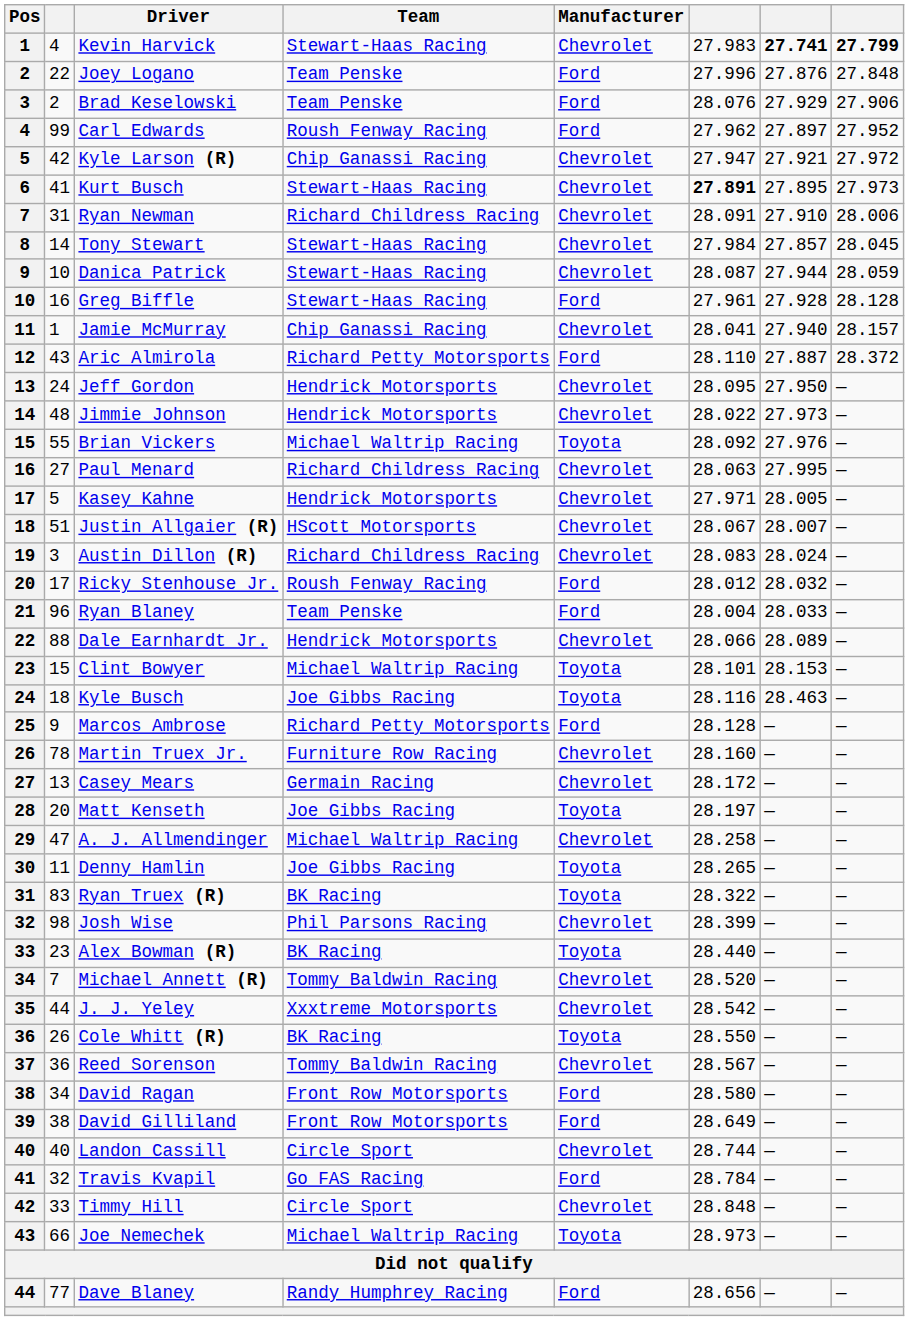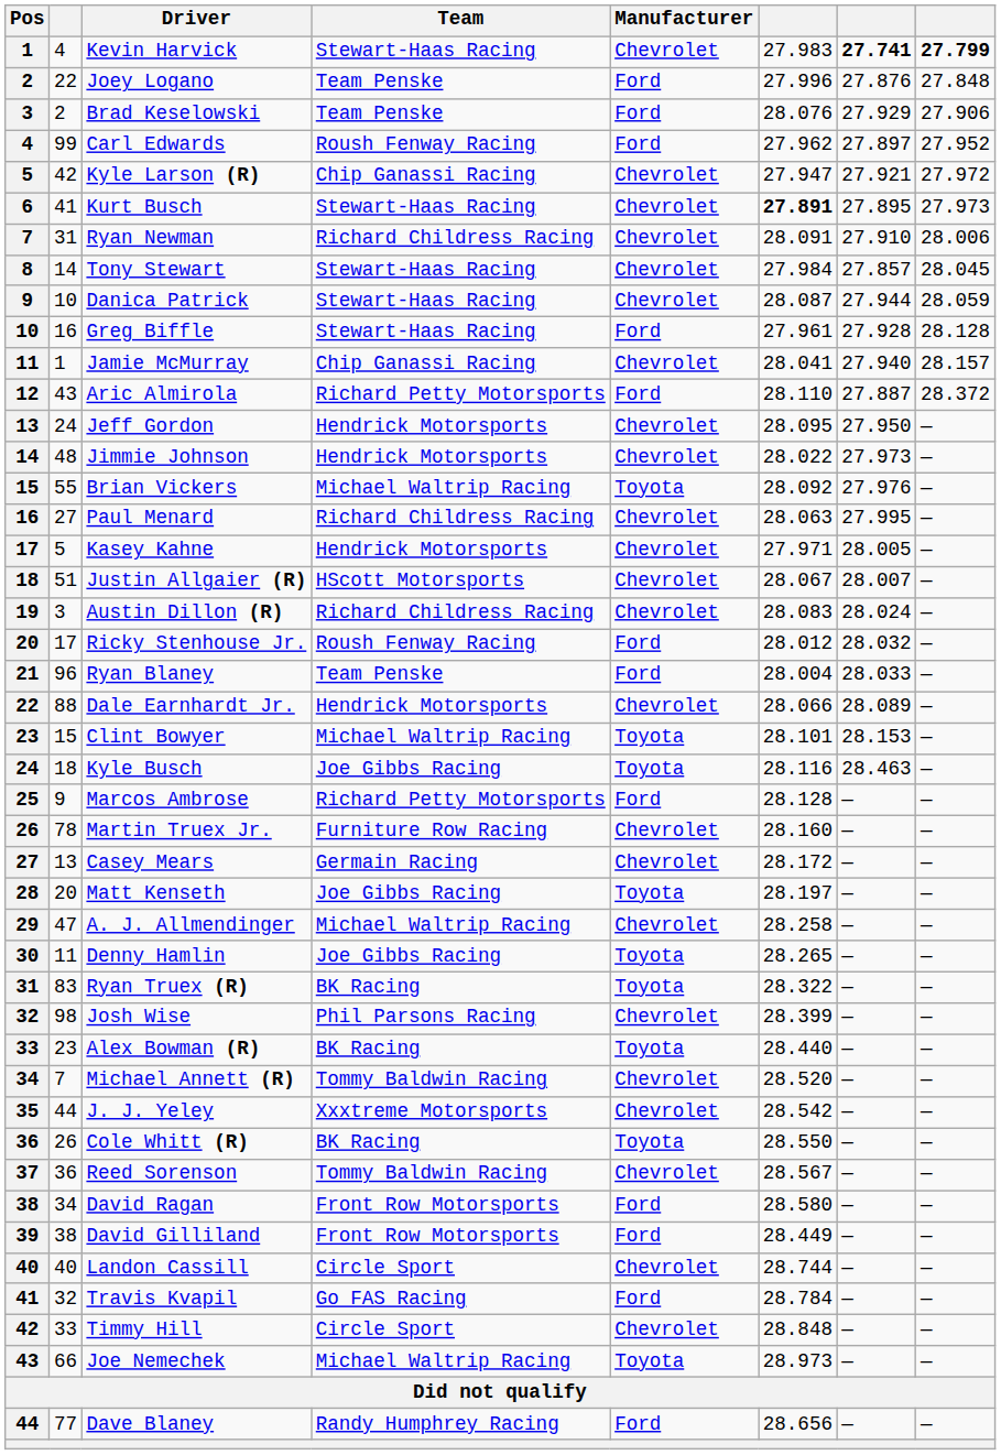 <table class="wikitable" style="font-size:95%">
 <tr>
 <th>Pos</th>
 <th></th>
 <th>Driver</th>
 <th>Team</th>
 <th>Manufacturer</th>
 <th></th>
 <th></th>
 <th></th>
 </tr>
 <tr>
 <th>1</th>
 <td>4</td>
 <td><a href='#'>Kevin Harvick</a></td>
 <td><a href='#'>Stewart-Haas Racing</a></td>
 <td><a href='#'>Chevrolet</a></td>
 <td>27.983</td>
 <td><strong>27.741</strong></td>
 <td><strong>27.799</strong></td>
 </tr>
 <tr>
 <th>2</th>
 <td>22</td>
 <td><a href='#'>Joey Logano</a></td>
 <td><a href='#'>Team Penske</a></td>
 <td><a href='#'>Ford</a></td>
 <td>27.996</td>
 <td>27.876</td>
 <td>27.848</td>
 </tr>
 <tr>
 <th>3</th>
 <td>2</td>
 <td><a href='#'>Brad Keselowski</a></td>
 <td><a href='#'>Team Penske</a></td>
 <td><a href='#'>Ford</a></td>
 <td>28.076</td>
 <td>27.929</td>
 <td>27.906</td>
 </tr>
 <tr>
 <th>4</th>
 <td>99</td>
 <td><a href='#'>Carl Edwards</a></td>
 <td><a href='#'>Roush Fenway Racing</a></td>
 <td><a href='#'>Ford</a></td>
 <td>27.962</td>
 <td>27.897</td>
 <td>27.952</td>
 </tr>
 <tr>
 <th>5</th>
 <td>42</td>
 <td><a href='#'>Kyle Larson</a> <strong>(R)</strong></td>
 <td><a href='#'>Chip Ganassi Racing</a></td>
 <td><a href='#'>Chevrolet</a></td>
 <td>27.947</td>
 <td>27.921</td>
 <td>27.972</td>
 </tr>
 <tr>
 <th>6</th>
 <td>41</td>
 <td><a href='#'>Kurt Busch</a></td>
 <td><a href='#'>Stewart-Haas Racing</a></td>
 <td><a href='#'>Chevrolet</a></td>
 <td><strong>27.891</strong></td>
 <td>27.895</td>
 <td>27.973</td>
 </tr>
 <tr>
 <th>7</th>
 <td>31</td>
 <td><a href='#'>Ryan Newman</a></td>
 <td><a href='#'>Richard Childress Racing</a></td>
 <td><a href='#'>Chevrolet</a></td>
 <td>28.091</td>
 <td>27.910</td>
 <td>28.006</td>
 </tr>
 <tr>
 <th>8</th>
 <td>14</td>
 <td><a href='#'>Tony Stewart</a></td>
 <td><a href='#'>Stewart-Haas Racing</a></td>
 <td><a href='#'>Chevrolet</a></td>
 <td>27.984</td>
 <td>27.857</td>
 <td>28.045</td>
 </tr>
 <tr>
 <th>9</th>
 <td>10</td>
 <td><a href='#'>Danica Patrick</a></td>
 <td><a href='#'>Stewart-Haas Racing</a></td>
 <td><a href='#'>Chevrolet</a></td>
 <td>28.087</td>
 <td>27.944</td>
 <td>28.059</td>
 </tr>
 <tr>
 <th>10</th>
 <td>16</td>
 <td><a href='#'>Greg Biffle</a></td>
 <td><a href='#'>Stewart-Haas Racing</a></td>
 <td><a href='#'>Ford</a></td>
 <td>27.961</td>
 <td>27.928</td>
 <td>28.128</td>
 </tr>
 <tr>
 <th>11</th>
 <td>1</td>
 <td><a href='#'>Jamie McMurray</a></td>
 <td><a href='#'>Chip Ganassi Racing</a></td>
 <td><a href='#'>Chevrolet</a></td>
 <td>28.041</td>
 <td>27.940</td>
 <td>28.157</td>
 </tr>
 <tr>
 <th>12</th>
 <td>43</td>
 <td><a href='#'>Aric Almirola</a></td>
 <td><a href='#'>Richard Petty Motorsports</a></td>
 <td><a href='#'>Ford</a></td>
 <td>28.110</td>
 <td>27.887</td>
 <td>28.372</td>
 </tr>
 <tr>
 <th>13</th>
 <td>24</td>
 <td><a href='#'>Jeff Gordon</a></td>
 <td><a href='#'>Hendrick Motorsports</a></td>
 <td><a href='#'>Chevrolet</a></td>
 <td>28.095</td>
 <td>27.950</td>
 <td>—</td>
 </tr>
 <tr>
 <th>14</th>
 <td>48</td>
 <td><a href='#'>Jimmie Johnson</a></td>
 <td><a href='#'>Hendrick Motorsports</a></td>
 <td><a href='#'>Chevrolet</a></td>
 <td>28.022</td>
 <td>27.973</td>
 <td>—</td>
 </tr>
 <tr>
 <th>15</th>
 <td>55</td>
 <td><a href='#'>Brian Vickers</a></td>
 <td><a href='#'>Michael Waltrip Racing</a></td>
 <td><a href='#'>Toyota</a></td>
 <td>28.092</td>
 <td>27.976</td>
 <td>—</td>
 </tr>
 <tr>
 <th>16</th>
 <td>27</td>
 <td><a href='#'>Paul Menard</a></td>
 <td><a href='#'>Richard Childress Racing</a></td>
 <td><a href='#'>Chevrolet</a></td>
 <td>28.063</td>
 <td>27.995</td>
 <td>—</td>
 </tr>
 <tr>
 <th>17</th>
 <td>5</td>
 <td><a href='#'>Kasey Kahne</a></td>
 <td><a href='#'>Hendrick Motorsports</a></td>
 <td><a href='#'>Chevrolet</a></td>
 <td>27.971</td>
 <td>28.005</td>
 <td>—</td>
 </tr>
 <tr>
 <th>18</th>
 <td>51</td>
 <td><a href='#'>Justin Allgaier</a> <strong>(R)</strong></td>
 <td><a href='#'>HScott Motorsports</a></td>
 <td><a href='#'>Chevrolet</a></td>
 <td>28.067</td>
 <td>28.007</td>
 <td>—</td>
 </tr>
 <tr>
 <th>19</th>
 <td>3</td>
 <td><a href='#'>Austin Dillon</a> <strong>(R)</strong></td>
 <td><a href='#'>Richard Childress Racing</a></td>
 <td><a href='#'>Chevrolet</a></td>
 <td>28.083</td>
 <td>28.024</td>
 <td>—</td>
 </tr>
 <tr>
 <th>20</th>
 <td>17</td>
 <td><a href='#'>Ricky Stenhouse Jr.</a></td>
 <td><a href='#'>Roush Fenway Racing</a></td>
 <td><a href='#'>Ford</a></td>
 <td>28.012</td>
 <td>28.032</td>
 <td>—</td>
 </tr>
 <tr>
 <th>21</th>
 <td>96</td>
 <td><a href='#'>Ryan Blaney</a></td>
 <td><a href='#'>Team Penske</a></td>
 <td><a href='#'>Ford</a></td>
 <td>28.004</td>
 <td>28.033</td>
 <td>—</td>
 </tr>
 <tr>
 <th>22</th>
 <td>88</td>
 <td><a href='#'>Dale Earnhardt Jr.</a></td>
 <td><a href='#'>Hendrick Motorsports</a></td>
 <td><a href='#'>Chevrolet</a></td>
 <td>28.066</td>
 <td>28.089</td>
 <td>—</td>
 </tr>
 <tr>
 <th>23</th>
 <td>15</td>
 <td><a href='#'>Clint Bowyer</a></td>
 <td><a href='#'>Michael Waltrip Racing</a></td>
 <td><a href='#'>Toyota</a></td>
 <td>28.101</td>
 <td>28.153</td>
 <td>—</td>
 </tr>
 <tr>
 <th>24</th>
 <td>18</td>
 <td><a href='#'>Kyle Busch</a></td>
 <td><a href='#'>Joe Gibbs Racing</a></td>
 <td><a href='#'>Toyota</a></td>
 <td>28.116</td>
 <td>28.463</td>
 <td>—</td>
 </tr>
 <tr>
 <th>25</th>
 <td>9</td>
 <td><a href='#'>Marcos Ambrose</a></td>
 <td><a href='#'>Richard Petty Motorsports</a></td>
 <td><a href='#'>Ford</a></td>
 <td>28.128</td>
 <td>—</td>
 <td>—</td>
 </tr>
 <tr>
 <th>26</th>
 <td>78</td>
 <td><a href='#'>Martin Truex Jr.</a></td>
 <td><a href='#'>Furniture Row Racing</a></td>
 <td><a href='#'>Chevrolet</a></td>
 <td>28.160</td>
 <td>—</td>
 <td>—</td>
 </tr>
 <tr>
 <th>27</th>
 <td>13</td>
 <td><a href='#'>Casey Mears</a></td>
 <td><a href='#'>Germain Racing</a></td>
 <td><a href='#'>Chevrolet</a></td>
 <td>28.172</td>
 <td>—</td>
 <td>—</td>
 </tr>
 <tr>
 <th>28</th>
 <td>20</td>
 <td><a href='#'>Matt Kenseth</a></td>
 <td><a href='#'>Joe Gibbs Racing</a></td>
 <td><a href='#'>Toyota</a></td>
 <td>28.197</td>
 <td>—</td>
 <td>—</td>
 </tr>
 <tr>
 <th>29</th>
 <td>47</td>
 <td><a href='#'>A. J. Allmendinger</a></td>
 <td><a href='#'>Michael Waltrip Racing</a></td>
 <td><a href='#'>Chevrolet</a></td>
 <td>28.258</td>
 <td>—</td>
 <td>—</td>
 </tr>
 <tr>
 <th>30</th>
 <td>11</td>
 <td><a href='#'>Denny Hamlin</a></td>
 <td><a href='#'>Joe Gibbs Racing</a></td>
 <td><a href='#'>Toyota</a></td>
 <td>28.265</td>
 <td>—</td>
 <td>—</td>
 </tr>
 <tr>
 <th>31</th>
 <td>83</td>
 <td><a href='#'>Ryan Truex</a> <strong>(R)</strong></td>
 <td><a href='#'>BK Racing</a></td>
 <td><a href='#'>Toyota</a></td>
 <td>28.322</td>
 <td>—</td>
 <td>—</td>
 </tr>
 <tr>
 <th>32</th>
 <td>98</td>
 <td><a href='#'>Josh Wise</a></td>
 <td><a href='#'>Phil Parsons Racing</a></td>
 <td><a href='#'>Chevrolet</a></td>
 <td>28.399</td>
 <td>—</td>
 <td>—</td>
 </tr>
 <tr>
 <th>33</th>
 <td>23</td>
 <td><a href='#'>Alex Bowman</a> <strong>(R)</strong></td>
 <td><a href='#'>BK Racing</a></td>
 <td><a href='#'>Toyota</a></td>
 <td>28.440</td>
 <td>—</td>
 <td>—</td>
 </tr>
 <tr>
 <th>34</th>
 <td>7</td>
 <td><a href='#'>Michael Annett</a> <strong>(R)</strong></td>
 <td><a href='#'>Tommy Baldwin Racing</a></td>
 <td><a href='#'>Chevrolet</a></td>
 <td>28.520</td>
 <td>—</td>
 <td>—</td>
 </tr>
 <tr>
 <th>35</th>
 <td>44</td>
 <td><a href='#'>J. J. Yeley</a></td>
 <td><a href='#'>Xxxtreme Motorsports</a></td>
 <td><a href='#'>Chevrolet</a></td>
 <td>28.542</td>
 <td>—</td>
 <td>—</td>
 </tr>
 <tr>
 <th>36</th>
 <td>26</td>
 <td><a href='#'>Cole Whitt</a> <strong>(R)</strong></td>
 <td><a href='#'>BK Racing</a></td>
 <td><a href='#'>Toyota</a></td>
 <td>28.550</td>
 <td>—</td>
 <td>—</td>
 </tr>
 <tr>
 <th>37</th>
 <td>36</td>
 <td><a href='#'>Reed Sorenson</a></td>
 <td><a href='#'>Tommy Baldwin Racing</a></td>
 <td><a href='#'>Chevrolet</a></td>
 <td>28.567</td>
 <td>—</td>
 <td>—</td>
 </tr>
 <tr>
 <th>38</th>
 <td>34</td>
 <td><a href='#'>David Ragan</a></td>
 <td><a href='#'>Front Row Motorsports</a></td>
 <td><a href='#'>Ford</a></td>
 <td>28.580</td>
 <td>—</td>
 <td>—</td>
 </tr>
 <tr>
 <th>39</th>
 <td>38</td>
 <td><a href='#'>David Gilliland</a></td>
 <td><a href='#'>Front Row Motorsports</a></td>
 <td><a href='#'>Ford</a></td>
-<td>28.649</td>
+<td>28.449</td>
 <td>—</td>
 <td>—</td>
 </tr>
 <tr>
 <th>40</th>
 <td>40</td>
 <td><a href='#'>Landon Cassill</a></td>
 <td><a href='#'>Circle Sport</a></td>
 <td><a href='#'>Chevrolet</a></td>
 <td>28.744</td>
 <td>—</td>
 <td>—</td>
 </tr>
 <tr>
 <th>41</th>
 <td>32</td>
 <td><a href='#'>Travis Kvapil</a></td>
 <td><a href='#'>Go FAS Racing</a></td>
 <td><a href='#'>Ford</a></td>
 <td>28.784</td>
 <td>—</td>
 <td>—</td>
 </tr>
 <tr>
 <th>42</th>
 <td>33</td>
 <td><a href='#'>Timmy Hill</a></td>
 <td><a href='#'>Circle Sport</a></td>
 <td><a href='#'>Chevrolet</a></td>
 <td>28.848</td>
 <td>—</td>
 <td>—</td>
 </tr>
 <tr>
 <th>43</th>
 <td>66</td>
 <td><a href='#'>Joe Nemechek</a></td>
 <td><a href='#'>Michael Waltrip Racing</a></td>
 <td><a href='#'>Toyota</a></td>
 <td>28.973</td>
 <td>—</td>
 <td>—</td>
 </tr>
 <tr>
 <th colspan="8">Did not qualify</th>
 </tr>
 <tr>
 <th>44</th>
 <td>77</td>
 <td><a href='#'>Dave Blaney</a></td>
 <td><a href='#'>Randy Humphrey Racing</a></td>
 <td><a href='#'>Ford</a></td>
 <td>28.656</td>
 <td>—</td>
 <td>—</td>
 </tr>
 <tr>
 <th colspan="8"></th>
 </tr>
 </table>
